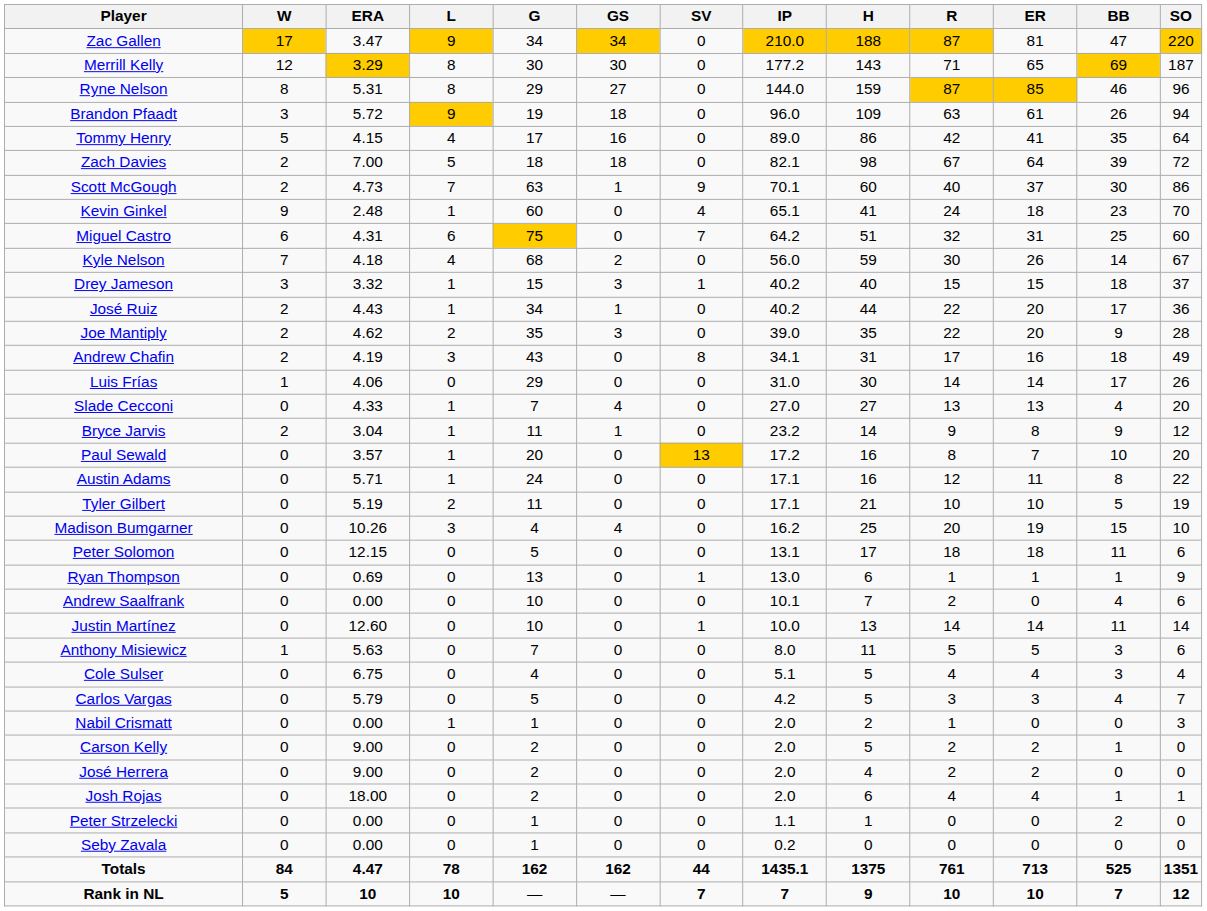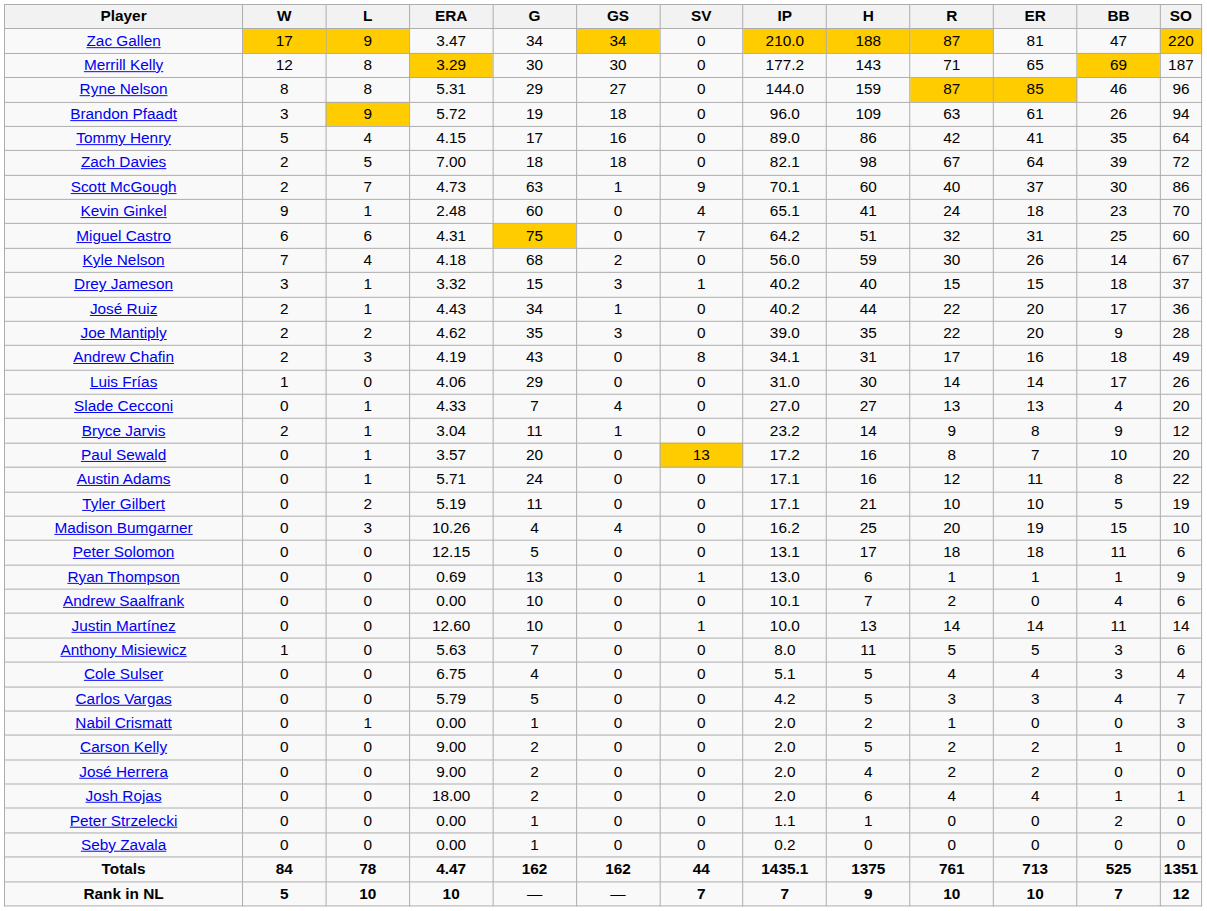 <table class=wikitable style="text-align:center">
 <tr>
 <th bgcolor=#DDDDFF; width="20%">Player</th>
 <th bgcolor=#DDDDFF; width="7%">W</th>
+<th bgcolor=#DDDDFF; width="7%">L</th>
 <th bgcolor=#DDDDFF; width="7%">ERA</th>
-<th bgcolor=#DDDDFF; width="7%">L</th>
 <th bgcolor=#DDDDFF; width="7%">G</th>
 <th bgcolor=#DDDDFF; width="7%">GS</th>
 <th bgcolor=#DDDDFF; width="7%">SV</th>
 <th bgcolor=#DDDDFF; width="7%">IP</th>
 <th bgcolor=#DDDDFF; width="7%">H</th>
 <th bgcolor=#DDDDFF; width="7%">R</th>
 <th bgcolor=#DDDDFF; width="7%">ER</th>
 <th bgcolor=#DDDDFF; width="7%">BB</th>
 <th bgcolor=#DDDDFF; width="7%">SO</th>
 </tr>
 <tr>
 <td><a href='#'>Zac Gallen</a></td>
 <td bgcolor=#ffcc00>17</td>
+<td bgcolor=#ffcc00>9</td>
 <td>3.47</td>
-<td bgcolor=#ffcc00>9</td>
 <td>34</td>
 <td bgcolor=#ffcc00>34</td>
 <td>0</td>
 <td bgcolor=#ffcc00>210.0</td>
 <td bgcolor=#ffcc00>188</td>
 <td bgcolor=#ffcc00>87</td>
 <td>81</td>
 <td>47</td>
 <td bgcolor=#ffcc00>220</td>
 </tr>
 <tr>
 <td><a href='#'>Merrill Kelly</a></td>
 <td>12</td>
+<td>8</td>
 <td bgcolor=#ffcc00>3.29</td>
-<td>8</td>
 <td>30</td>
 <td>30</td>
 <td>0</td>
 <td>177.2</td>
 <td>143</td>
 <td>71</td>
 <td>65</td>
 <td bgcolor=#ffcc00>69</td>
 <td>187</td>
 </tr>
 <tr>
 <td><a href='#'>Ryne Nelson</a></td>
 <td>8</td>
+<td>8</td>
 <td>5.31</td>
-<td>8</td>
 <td>29</td>
 <td>27</td>
 <td>0</td>
 <td>144.0</td>
 <td>159</td>
 <td bgcolor=#ffcc00>87</td>
 <td bgcolor=#ffcc00>85</td>
 <td>46</td>
 <td>96</td>
 </tr>
 <tr>
 <td><a href='#'>Brandon Pfaadt</a></td>
 <td>3</td>
+<td bgcolor=#ffcc00>9</td>
 <td>5.72</td>
-<td bgcolor=#ffcc00>9</td>
 <td>19</td>
 <td>18</td>
 <td>0</td>
 <td>96.0</td>
 <td>109</td>
 <td>63</td>
 <td>61</td>
 <td>26</td>
 <td>94</td>
 </tr>
 <tr>
 <td><a href='#'>Tommy Henry</a></td>
 <td>5</td>
+<td>4</td>
 <td>4.15</td>
-<td>4</td>
 <td>17</td>
 <td>16</td>
 <td>0</td>
 <td>89.0</td>
 <td>86</td>
 <td>42</td>
 <td>41</td>
 <td>35</td>
 <td>64</td>
 </tr>
 <tr>
 <td><a href='#'>Zach Davies</a></td>
 <td>2</td>
+<td>5</td>
 <td>7.00</td>
-<td>5</td>
 <td>18</td>
 <td>18</td>
 <td>0</td>
 <td>82.1</td>
 <td>98</td>
 <td>67</td>
 <td>64</td>
 <td>39</td>
 <td>72</td>
 </tr>
 <tr>
 <td><a href='#'>Scott McGough</a></td>
 <td>2</td>
+<td>7</td>
 <td>4.73</td>
-<td>7</td>
 <td>63</td>
 <td>1</td>
 <td>9</td>
 <td>70.1</td>
 <td>60</td>
 <td>40</td>
 <td>37</td>
 <td>30</td>
 <td>86</td>
 </tr>
 <tr>
 <td><a href='#'>Kevin Ginkel</a></td>
 <td>9</td>
+<td>1</td>
 <td>2.48</td>
-<td>1</td>
 <td>60</td>
 <td>0</td>
 <td>4</td>
 <td>65.1</td>
 <td>41</td>
 <td>24</td>
 <td>18</td>
 <td>23</td>
 <td>70</td>
 </tr>
 <tr>
 <td><a href='#'>Miguel Castro</a></td>
 <td>6</td>
+<td>6</td>
 <td>4.31</td>
-<td>6</td>
 <td bgcolor=#ffcc00>75</td>
 <td>0</td>
 <td>7</td>
 <td>64.2</td>
 <td>51</td>
 <td>32</td>
 <td>31</td>
 <td>25</td>
 <td>60</td>
 </tr>
 <tr>
 <td><a href='#'>Kyle Nelson</a></td>
 <td>7</td>
+<td>4</td>
 <td>4.18</td>
-<td>4</td>
 <td>68</td>
 <td>2</td>
 <td>0</td>
 <td>56.0</td>
 <td>59</td>
 <td>30</td>
 <td>26</td>
 <td>14</td>
 <td>67</td>
 </tr>
 <tr>
 <td><a href='#'>Drey Jameson</a></td>
 <td>3</td>
+<td>1</td>
 <td>3.32</td>
-<td>1</td>
 <td>15</td>
 <td>3</td>
 <td>1</td>
 <td>40.2</td>
 <td>40</td>
 <td>15</td>
 <td>15</td>
 <td>18</td>
 <td>37</td>
 </tr>
 <tr>
 <td><a href='#'>José Ruiz</a></td>
 <td>2</td>
+<td>1</td>
 <td>4.43</td>
-<td>1</td>
 <td>34</td>
 <td>1</td>
 <td>0</td>
 <td>40.2</td>
 <td>44</td>
 <td>22</td>
 <td>20</td>
 <td>17</td>
 <td>36</td>
 </tr>
 <tr>
 <td><a href='#'>Joe Mantiply</a></td>
 <td>2</td>
+<td>2</td>
 <td>4.62</td>
-<td>2</td>
 <td>35</td>
 <td>3</td>
 <td>0</td>
 <td>39.0</td>
 <td>35</td>
 <td>22</td>
 <td>20</td>
 <td>9</td>
 <td>28</td>
 </tr>
 <tr>
 <td><a href='#'>Andrew Chafin</a></td>
 <td>2</td>
+<td>3</td>
 <td>4.19</td>
-<td>3</td>
 <td>43</td>
 <td>0</td>
 <td>8</td>
 <td>34.1</td>
 <td>31</td>
 <td>17</td>
 <td>16</td>
 <td>18</td>
 <td>49</td>
 </tr>
 <tr>
 <td><a href='#'>Luis Frías</a></td>
 <td>1</td>
+<td>0</td>
 <td>4.06</td>
-<td>0</td>
 <td>29</td>
 <td>0</td>
 <td>0</td>
 <td>31.0</td>
 <td>30</td>
 <td>14</td>
 <td>14</td>
 <td>17</td>
 <td>26</td>
 </tr>
 <tr>
 <td><a href='#'>Slade Cecconi</a></td>
 <td>0</td>
+<td>1</td>
 <td>4.33</td>
-<td>1</td>
 <td>7</td>
 <td>4</td>
 <td>0</td>
 <td>27.0</td>
 <td>27</td>
 <td>13</td>
 <td>13</td>
 <td>4</td>
 <td>20</td>
 </tr>
 <tr>
 <td><a href='#'>Bryce Jarvis</a></td>
 <td>2</td>
+<td>1</td>
 <td>3.04</td>
-<td>1</td>
 <td>11</td>
 <td>1</td>
 <td>0</td>
 <td>23.2</td>
 <td>14</td>
 <td>9</td>
 <td>8</td>
 <td>9</td>
 <td>12</td>
 </tr>
 <tr>
 <td><a href='#'>Paul Sewald</a></td>
 <td>0</td>
+<td>1</td>
 <td>3.57</td>
-<td>1</td>
 <td>20</td>
 <td>0</td>
 <td bgcolor=#ffcc00>13</td>
 <td>17.2</td>
 <td>16</td>
 <td>8</td>
 <td>7</td>
 <td>10</td>
 <td>20</td>
 </tr>
 <tr>
 <td><a href='#'>Austin Adams</a></td>
 <td>0</td>
+<td>1</td>
 <td>5.71</td>
-<td>1</td>
 <td>24</td>
 <td>0</td>
 <td>0</td>
 <td>17.1</td>
 <td>16</td>
 <td>12</td>
 <td>11</td>
 <td>8</td>
 <td>22</td>
 </tr>
 <tr>
 <td><a href='#'>Tyler Gilbert</a></td>
 <td>0</td>
+<td>2</td>
 <td>5.19</td>
-<td>2</td>
 <td>11</td>
 <td>0</td>
 <td>0</td>
 <td>17.1</td>
 <td>21</td>
 <td>10</td>
 <td>10</td>
 <td>5</td>
 <td>19</td>
 </tr>
 <tr>
 <td><a href='#'>Madison Bumgarner</a></td>
 <td>0</td>
+<td>3</td>
 <td>10.26</td>
-<td>3</td>
 <td>4</td>
 <td>4</td>
 <td>0</td>
 <td>16.2</td>
 <td>25</td>
 <td>20</td>
 <td>19</td>
 <td>15</td>
 <td>10</td>
 </tr>
 <tr>
 <td><a href='#'>Peter Solomon</a></td>
 <td>0</td>
+<td>0</td>
 <td>12.15</td>
-<td>0</td>
 <td>5</td>
 <td>0</td>
 <td>0</td>
 <td>13.1</td>
 <td>17</td>
 <td>18</td>
 <td>18</td>
 <td>11</td>
 <td>6</td>
 </tr>
 <tr>
 <td><a href='#'>Ryan Thompson</a></td>
 <td>0</td>
+<td>0</td>
 <td>0.69</td>
-<td>0</td>
 <td>13</td>
 <td>0</td>
 <td>1</td>
 <td>13.0</td>
 <td>6</td>
 <td>1</td>
 <td>1</td>
 <td>1</td>
 <td>9</td>
 </tr>
 <tr>
 <td><a href='#'>Andrew Saalfrank</a></td>
 <td>0</td>
+<td>0</td>
 <td>0.00</td>
-<td>0</td>
 <td>10</td>
 <td>0</td>
 <td>0</td>
 <td>10.1</td>
 <td>7</td>
 <td>2</td>
 <td>0</td>
 <td>4</td>
 <td>6</td>
 </tr>
 <tr>
 <td><a href='#'>Justin Martínez</a></td>
 <td>0</td>
+<td>0</td>
 <td>12.60</td>
-<td>0</td>
 <td>10</td>
 <td>0</td>
 <td>1</td>
 <td>10.0</td>
 <td>13</td>
 <td>14</td>
 <td>14</td>
 <td>11</td>
 <td>14</td>
 </tr>
 <tr>
 <td><a href='#'>Anthony Misiewicz</a></td>
 <td>1</td>
+<td>0</td>
 <td>5.63</td>
-<td>0</td>
 <td>7</td>
 <td>0</td>
 <td>0</td>
 <td>8.0</td>
 <td>11</td>
 <td>5</td>
 <td>5</td>
 <td>3</td>
 <td>6</td>
 </tr>
 <tr>
 <td><a href='#'>Cole Sulser</a></td>
 <td>0</td>
+<td>0</td>
 <td>6.75</td>
-<td>0</td>
 <td>4</td>
 <td>0</td>
 <td>0</td>
 <td>5.1</td>
 <td>5</td>
 <td>4</td>
 <td>4</td>
 <td>3</td>
 <td>4</td>
 </tr>
 <tr>
 <td><a href='#'>Carlos Vargas</a></td>
 <td>0</td>
+<td>0</td>
 <td>5.79</td>
-<td>0</td>
 <td>5</td>
 <td>0</td>
 <td>0</td>
 <td>4.2</td>
 <td>5</td>
 <td>3</td>
 <td>3</td>
 <td>4</td>
 <td>7</td>
 </tr>
 <tr>
 <td><a href='#'>Nabil Crismatt</a></td>
 <td>0</td>
+<td>1</td>
 <td>0.00</td>
-<td>1</td>
 <td>1</td>
 <td>0</td>
 <td>0</td>
 <td>2.0</td>
 <td>2</td>
 <td>1</td>
 <td>0</td>
 <td>0</td>
 <td>3</td>
 </tr>
 <tr>
 <td><a href='#'>Carson Kelly</a></td>
 <td>0</td>
+<td>0</td>
 <td>9.00</td>
-<td>0</td>
 <td>2</td>
 <td>0</td>
 <td>0</td>
 <td>2.0</td>
 <td>5</td>
 <td>2</td>
 <td>2</td>
 <td>1</td>
 <td>0</td>
 </tr>
 <tr>
 <td><a href='#'>José Herrera</a></td>
 <td>0</td>
+<td>0</td>
 <td>9.00</td>
-<td>0</td>
 <td>2</td>
 <td>0</td>
 <td>0</td>
 <td>2.0</td>
 <td>4</td>
 <td>2</td>
 <td>2</td>
 <td>0</td>
 <td>0</td>
 </tr>
 <tr>
 <td><a href='#'>Josh Rojas</a></td>
 <td>0</td>
+<td>0</td>
 <td>18.00</td>
-<td>0</td>
 <td>2</td>
 <td>0</td>
 <td>0</td>
 <td>2.0</td>
 <td>6</td>
 <td>4</td>
 <td>4</td>
 <td>1</td>
 <td>1</td>
 </tr>
 <tr>
 <td><a href='#'>Peter Strzelecki</a></td>
 <td>0</td>
+<td>0</td>
 <td>0.00</td>
-<td>0</td>
 <td>1</td>
 <td>0</td>
 <td>0</td>
 <td>1.1</td>
 <td>1</td>
 <td>0</td>
 <td>0</td>
 <td>2</td>
 <td>0</td>
 </tr>
 <tr>
 <td><a href='#'>Seby Zavala</a></td>
 <td>0</td>
+<td>0</td>
 <td>0.00</td>
-<td>0</td>
 <td>1</td>
 <td>0</td>
 <td>0</td>
 <td>0.2</td>
 <td>0</td>
 <td>0</td>
 <td>0</td>
 <td>0</td>
 <td>0</td>
 </tr>
 <tr>
 <td><strong>Totals</strong></td>
 <td><strong>84</strong></td>
+<td><strong>78</strong></td>
 <td><strong>4.47</strong></td>
-<td><strong>78</strong></td>
 <td><strong>162</strong></td>
 <td><strong>162</strong></td>
 <td><strong>44</strong></td>
 <td><strong>1435.1</strong></td>
 <td><strong>1375</strong></td>
 <td><strong>761</strong></td>
 <td><strong>713</strong></td>
 <td><strong>525</strong></td>
 <td><strong>1351</strong></td>
 </tr>
 <tr>
 <td><strong>Rank in NL</strong></td>
 <td><strong>5</strong></td>
 <td><strong>10</strong></td>
 <td><strong>10</strong></td>
 <td>—</td>
 <td>—</td>
 <td><strong>7</strong></td>
 <td><strong>7</strong></td>
 <td><strong>9</strong></td>
 <td><strong>10</strong></td>
 <td><strong>10</strong></td>
 <td><strong>7</strong></td>
 <td><strong>12</strong></td>
 </tr>
 </table>
